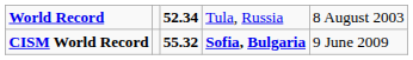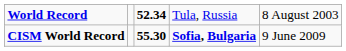 <table class="wikitable">
 <tr>
 <td><strong><a href='#'>World Record</a></strong></td>
 <td></td>
 <td><strong>52.34</strong></td>
 <td><a href='#'>Tula</a>, <a href='#'>Russia</a></td>
 <td>8 August 2003</td>
 </tr>
 <tr>
 <td><strong><a href='#'>CISM</a> World Record</strong></td>
 <td></td>
-<td><strong>55.32</strong></td>
+<td><strong>55.30</strong></td>
 <td><strong><a href='#'>Sofia</a>, <a href='#'>Bulgaria</a></strong></td>
 <td>9 June 2009</td>
 </tr>
 </table>
